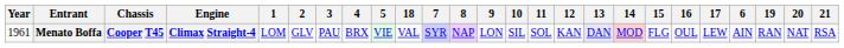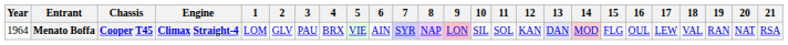 <table class="wikitable" style="text-align:center; font-size:90%">
 <tr>
 <th>Year</th>
 <th>Entrant</th>
 <th>Chassis</th>
 <th>Engine</th>
 <th>1</th>
 <th>2</th>
 <th>3</th>
 <th>4</th>
 <th>5</th>
-<th>18</th>
+<th>6</th>
 <th>7</th>
 <th>8</th>
 <th>9</th>
 <th>10</th>
 <th>11</th>
 <th>12</th>
 <th>13</th>
 <th>14</th>
 <th>15</th>
 <th>16</th>
 <th>17</th>
-<th>6</th>
+<th>18</th>
 <th>19</th>
 <th>20</th>
 <th>21</th>
 </tr>
 <tr>
-<td>1961</td>
+<td>1964</td>
 <th>Menato Boffa</th>
 <th><a href='#'>Cooper</a> <a href='#'>T45</a></th>
 <th><a href='#'>Climax</a> <a href='#'>Straight-4</a></th>
 <td><a href='#'>LOM</a></td>
 <td><a href='#'>GLV</a></td>
 <td><a href='#'>PAU</a></td>
 <td><a href='#'>BRX</a></td>
 <td style="background:#DFFFDF;"><a href='#'>VIE</a><br></td>
-<td><a href='#'>VAL</a></td>
+<td><a href='#'>AIN</a></td>
 <td style="background:#CFCFFF;"><a href='#'>SYR</a><br></td>
 <td style="background:#EFCFFF;"><a href='#'>NAP</a><br></td>
-<td><a href='#'>LON</a></td>
+<td style="background: pink;"><a href='#'>LON</a></td>
 <td><a href='#'>SIL</a></td>
 <td><a href='#'>SOL</a></td>
 <td><a href='#'>KAN</a></td>
 <td style="background: lavender;"><a href='#'>DAN</a></td>
 <td style="background:#FFCFCF;"><a href='#'>MOD</a><br></td>
 <td><a href='#'>FLG</a></td>
 <td><a href='#'>OUL</a></td>
 <td><a href='#'>LEW</a></td>
-<td><a href='#'>AIN</a></td>
+<td><a href='#'>VAL</a></td>
 <td><a href='#'>RAN</a></td>
 <td><a href='#'>NAT</a></td>
 <td><a href='#'>RSA</a></td>
 </tr>
 </table>
